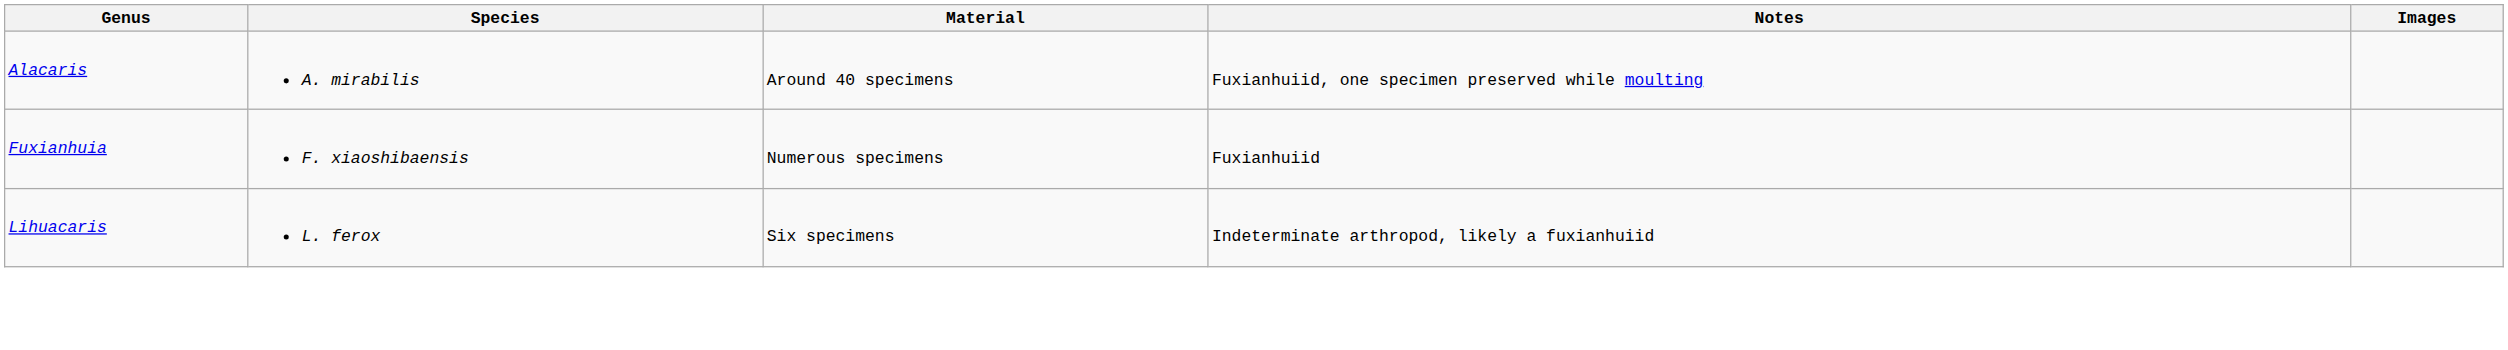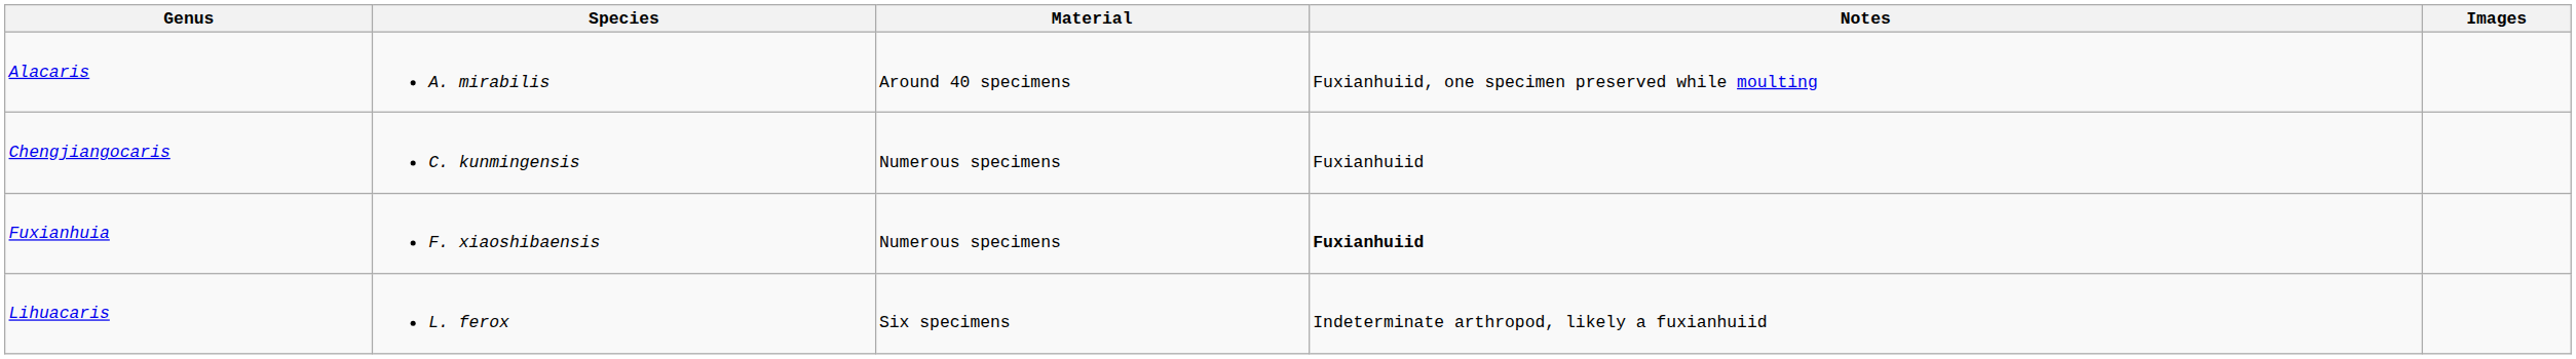 <table class="wikitable" style="margin:auto;width:100%;">
 <tr>
 <th>Genus</th>
 <th>Species</th>
 <th>Material</th>
 <th>Notes</th>
 <th>Images</th>
 </tr>
 <tr>
 <td><em><a href='#'>Alacaris</a></em></td>
 <td><br><ul><li><em>A. mirabilis</em></li></ul></td>
 <td><br>Around 40 specimens</td>
 <td><br>Fuxianhuiid, one specimen preserved while <a href='#'>moulting</a></td>
 <td></td>
 </tr>
 <tr>
+<td><em><a href='#'>Chengjiangocaris</a></em></td>
+<td><br><ul><li><em>C. kunmingensis</em></li></ul></td>
+<td><br>Numerous specimens</td>
+<td><br>Fuxianhuiid</td>
+<td></td>
+</tr>
+<tr>
 <td><em><a href='#'>Fuxianhuia</a></em></td>
 <td><br><ul><li><em>F. xiaoshibaensis</em></li></ul></td>
 <td><br>Numerous specimens</td>
-<td><br>Fuxianhuiid</td>
+<td><strong><br>Fuxianhuiid</strong></td>
 <td></td>
 </tr>
 <tr>
 <td><em><a href='#'>Lihuacaris</a></em></td>
 <td><br><ul><li><em>L. ferox</em></li></ul></td>
 <td><br>Six specimens</td>
 <td><br>Indeterminate arthropod, likely a fuxianhuiid</td>
 <td></td>
 </tr>
 </table>
